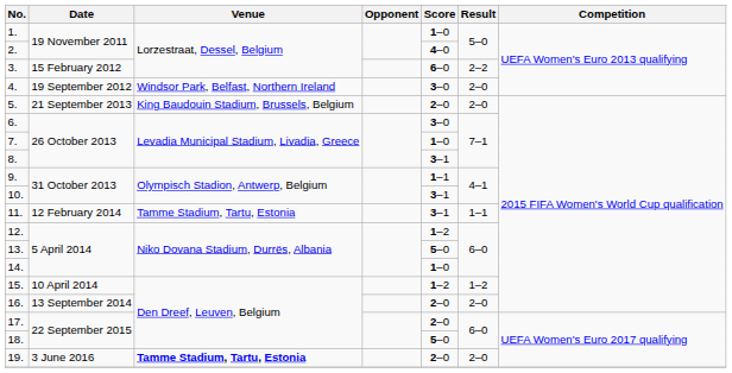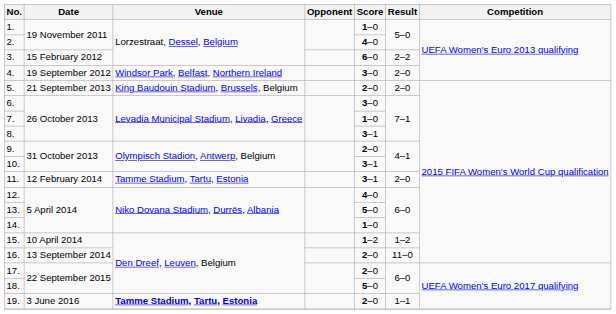 <table class="wikitable">
 <tr>
 <th>No.</th>
 <th>Date</th>
 <th>Venue</th>
 <th>Opponent</th>
 <th>Score</th>
 <th>Result</th>
 <th>Competition</th>
 </tr>
 <tr>
 <td>1.</td>
 <td rowspan=2>19 November 2011</td>
 <td rowspan=3>Lorzestraat, <a href='#'>Dessel</a>, <a href='#'>Belgium</a></td>
 <td rowspan=2></td>
 <td align=center><strong>1</strong>–0</td>
 <td rowspan=2 align=center>5–0</td>
 <td rowspan=4><a href='#'>UEFA Women's Euro 2013 qualifying</a></td>
 </tr>
 <tr>
 <td>2.</td>
 <td align=center><strong>4</strong>–0</td>
 </tr>
 <tr>
 <td>3.</td>
 <td>15 February 2012</td>
 <td></td>
 <td align=center><strong>6</strong>–0</td>
 <td align=center>2–2</td>
 </tr>
 <tr>
 <td>4.</td>
 <td>19 September 2012</td>
 <td><a href='#'>Windsor Park</a>, <a href='#'>Belfast</a>, <a href='#'>Northern Ireland</a></td>
 <td></td>
 <td align=center><strong>3</strong>–0</td>
 <td align=center>2–0</td>
 </tr>
 <tr>
 <td>5.</td>
 <td>21 September 2013</td>
 <td><a href='#'>King Baudouin Stadium</a>, <a href='#'>Brussels</a>, Belgium</td>
 <td></td>
 <td align=center><strong>2</strong>–0</td>
 <td align=center>2–0</td>
 <td rowspan=12><a href='#'>2015 FIFA Women's World Cup qualification</a></td>
 </tr>
 <tr>
 <td>6.</td>
 <td rowspan=3>26 October 2013</td>
 <td rowspan=3><a href='#'>Levadia Municipal Stadium</a>, <a href='#'>Livadia</a>, <a href='#'>Greece</a></td>
 <td rowspan=3></td>
 <td align=center><strong>3</strong>–0</td>
 <td rowspan=3 align=center>7–1</td>
 </tr>
 <tr>
 <td>7.</td>
 <td align=center><strong>1</strong>–0</td>
 </tr>
 <tr>
 <td>8.</td>
 <td align=center><strong>3</strong>–1</td>
 </tr>
 <tr>
 <td>9.</td>
 <td rowspan=2>31 October 2013</td>
 <td rowspan=2><a href='#'>Olympisch Stadion</a>, <a href='#'>Antwerp</a>, Belgium</td>
 <td rowspan=2></td>
-<td align=center><strong>1</strong>–1</td>
+<td align=center><strong>2</strong>–0</td>
 <td rowspan=2 align=center>4–1</td>
 </tr>
 <tr>
 <td>10.</td>
 <td align=center><strong>3</strong>–1</td>
 </tr>
 <tr>
 <td>11.</td>
 <td>12 February 2014</td>
 <td><a href='#'>Tamme Stadium</a>, <a href='#'>Tartu</a>, <a href='#'>Estonia</a></td>
 <td></td>
 <td align=center><strong>3</strong>–1</td>
-<td align=center>1–1</td>
+<td align=center>2–0</td>
 </tr>
 <tr>
 <td>12.</td>
 <td rowspan=3>5 April 2014</td>
 <td rowspan=3><a href='#'>Niko Dovana Stadium</a>, <a href='#'>Durrës</a>, <a href='#'>Albania</a></td>
 <td rowspan=3></td>
-<td align=center><strong>1</strong>–2</td>
+<td align=center><strong>4</strong>–0</td>
 <td rowspan=3 align=center>6–0</td>
 </tr>
 <tr>
 <td>13.</td>
 <td align=center><strong>5</strong>–0</td>
 </tr>
 <tr>
 <td>14.</td>
 <td align=center><strong>1</strong>–0</td>
 </tr>
 <tr>
 <td>15.</td>
 <td>10 April 2014</td>
 <td rowspan=4><a href='#'>Den Dreef</a>, <a href='#'>Leuven</a>, Belgium</td>
 <td></td>
 <td align=center><strong>1</strong>–2</td>
 <td align=center>1–2</td>
 </tr>
 <tr>
 <td>16.</td>
 <td>13 September 2014</td>
 <td></td>
 <td align=center><strong>2</strong>–0</td>
-<td align=center>2–0</td>
+<td align=center>11–0</td>
 </tr>
 <tr>
 <td>17.</td>
 <td rowspan=2>22 September 2015</td>
 <td rowspan=2></td>
 <td align=center><strong>2</strong>–0</td>
 <td rowspan=2 align=center>6–0</td>
 <td rowspan=3><a href='#'>UEFA Women's Euro 2017 qualifying</a></td>
 </tr>
 <tr>
 <td>18.</td>
 <td align=center><strong>5</strong>–0</td>
 </tr>
 <tr>
 <td>19.</td>
 <td>3 June 2016</td>
 <td><strong><a href='#'>Tamme Stadium</a>, <a href='#'>Tartu</a>, <a href='#'>Estonia</a></strong></td>
 <td></td>
 <td align=center><strong>2</strong>–0</td>
-<td align=center>2–0</td>
+<td align=center>1–1</td>
 </tr>
 <tr>
 </tr>
 </table>
